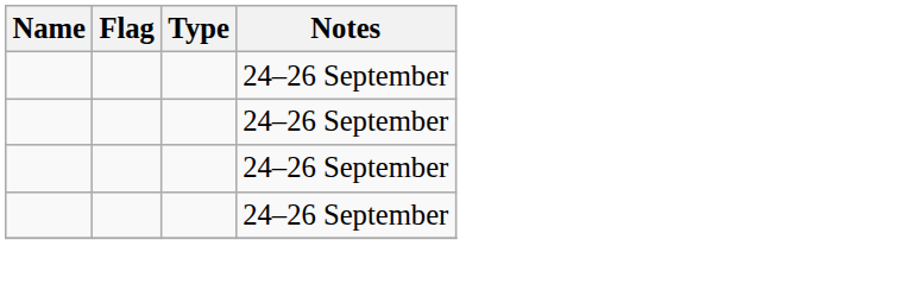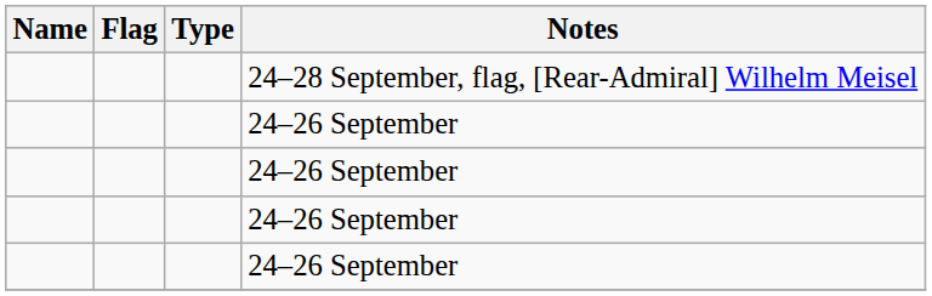 <table class="wikitable sortable">
 <tr>
 <th>Name</th>
 <th>Flag</th>
 <th>Type</th>
 <th class=unsortable>Notes</th>
+</tr>
+<tr>
+<td></td>
+<td></td>
+<td></td>
+<td>24–28 September, flag,  [Rear-Admiral] <a href='#'>Wilhelm Meisel</a></td>
 </tr>
 <tr>
 <td></td>
 <td></td>
 <td></td>
 <td>24–26 September</td>
 </tr>
 <tr>
 <td></td>
 <td></td>
 <td></td>
 <td>24–26 September</td>
 </tr>
 <tr>
 <td></td>
 <td></td>
 <td></td>
 <td>24–26 September</td>
 </tr>
 <tr>
 <td></td>
 <td></td>
 <td></td>
 <td>24–26 September</td>
 </tr>
 <tr>
 </tr>
 </table>
